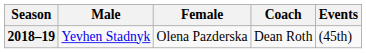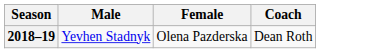 <table class="wikitable">
 <tr>
 <th scope="col">Season</th>
 <th scope="col">Male</th>
 <th scope="col">Female</th>
 <th scope="col">Coach</th>
-<th scope="col">Events</th>
 </tr>
 <tr>
 <th scope="row">2018–19</th>
 <td><a href='#'>Yevhen Stadnyk</a></td>
 <td>Olena Pazderska</td>
 <td>Dean Roth</td>
-<td> (45th)</td>
 </tr>
 </table>
